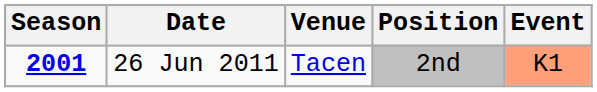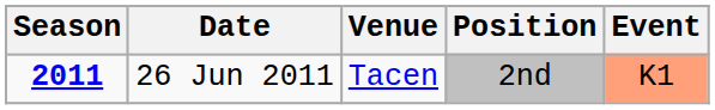 <table class="wikitable" style="text-align:center; font-size:95%;">
 <tr>
 <th>Season</th>
 <th>Date</th>
 <th>Venue</th>
 <th>Position</th>
 <th>Event</th>
 </tr>
 <tr>
-<td><strong><a href='#'>2001</a></strong></td>
+<td><strong><a href='#'>2011</a></strong></td>
 <td align=right>26 Jun 2011</td>
 <td align=left><a href='#'>Tacen</a></td>
 <td bgcolor=silver>2nd</td>
 <td style="background: lightsalmon;">K1</td>
 </tr>
 </table>
